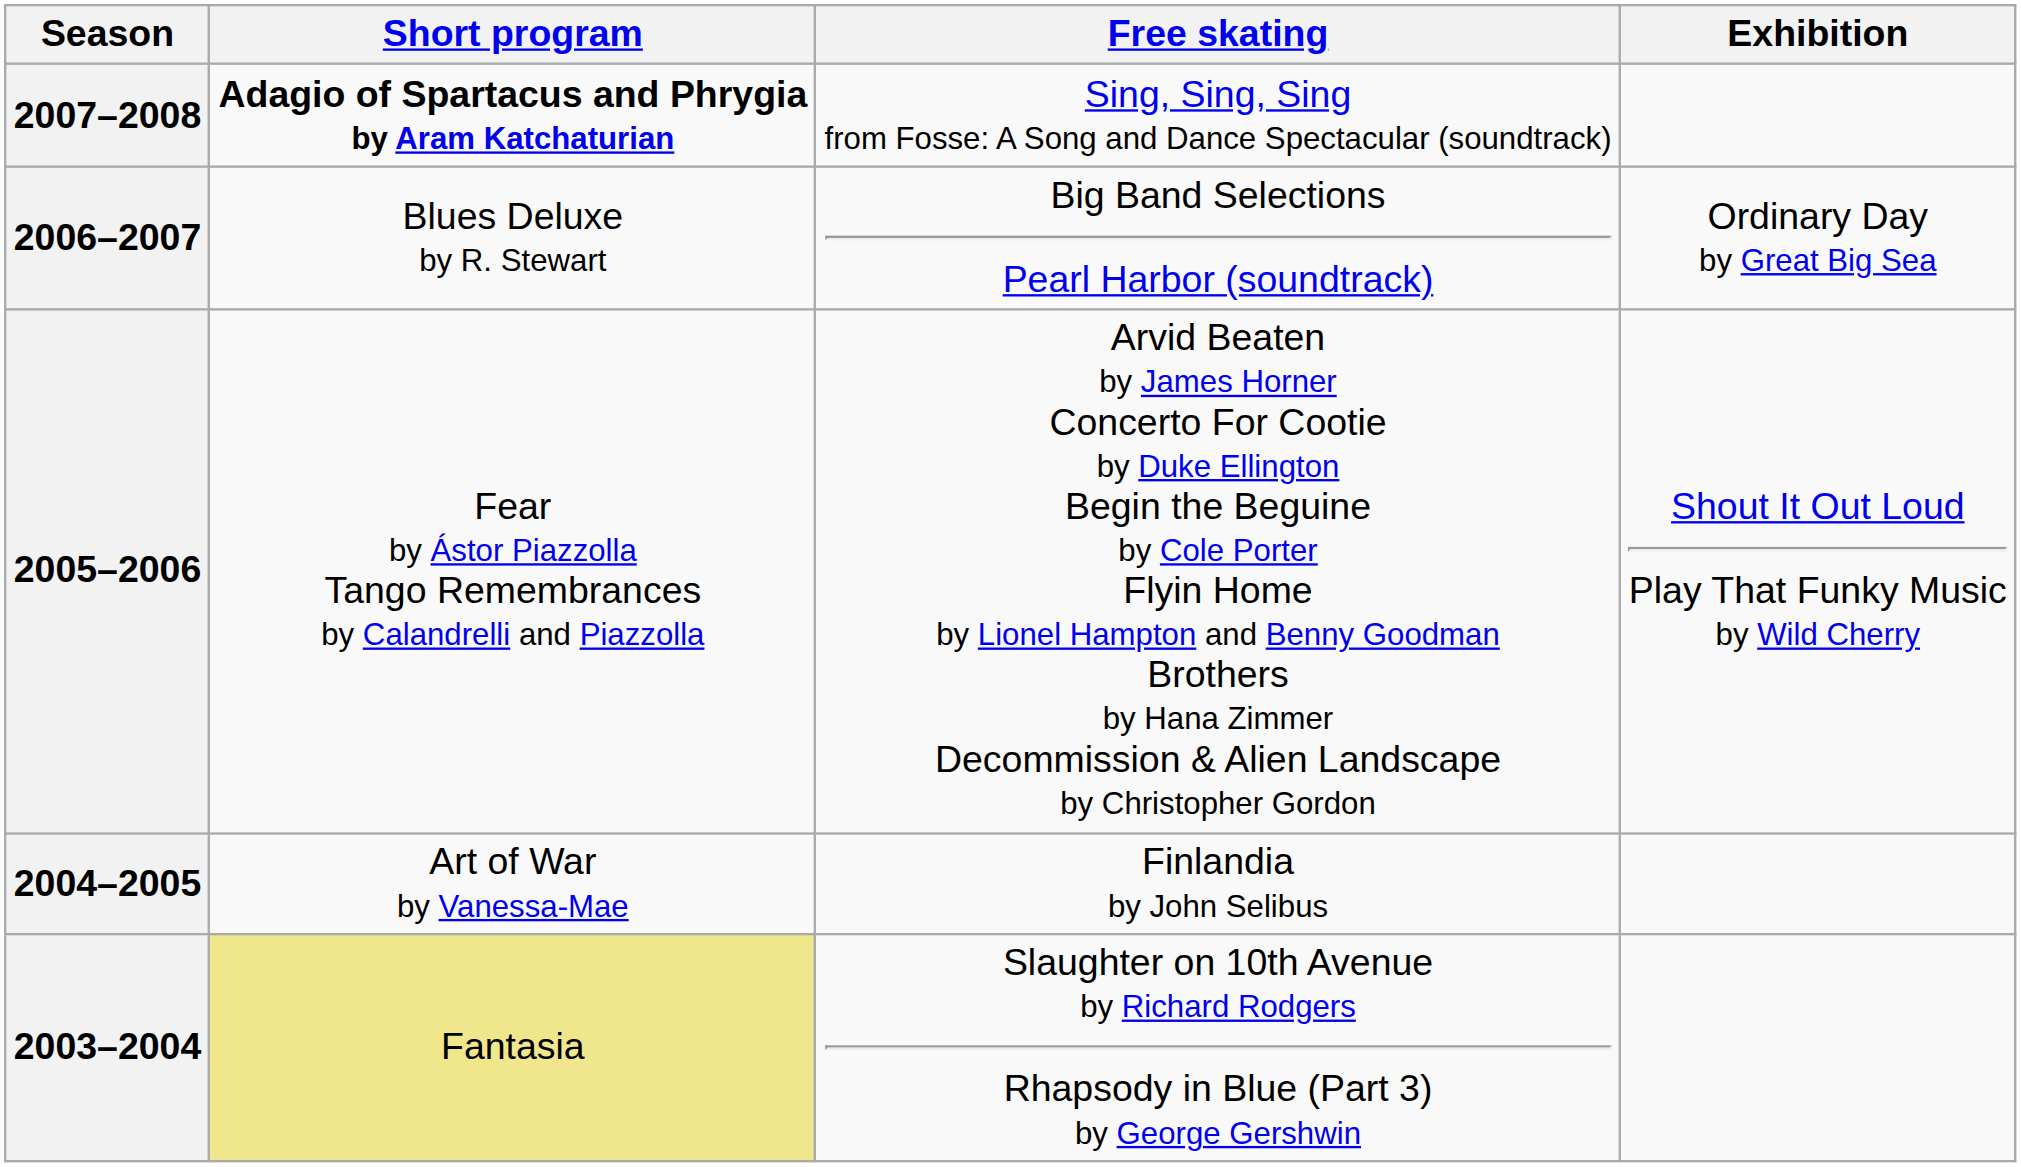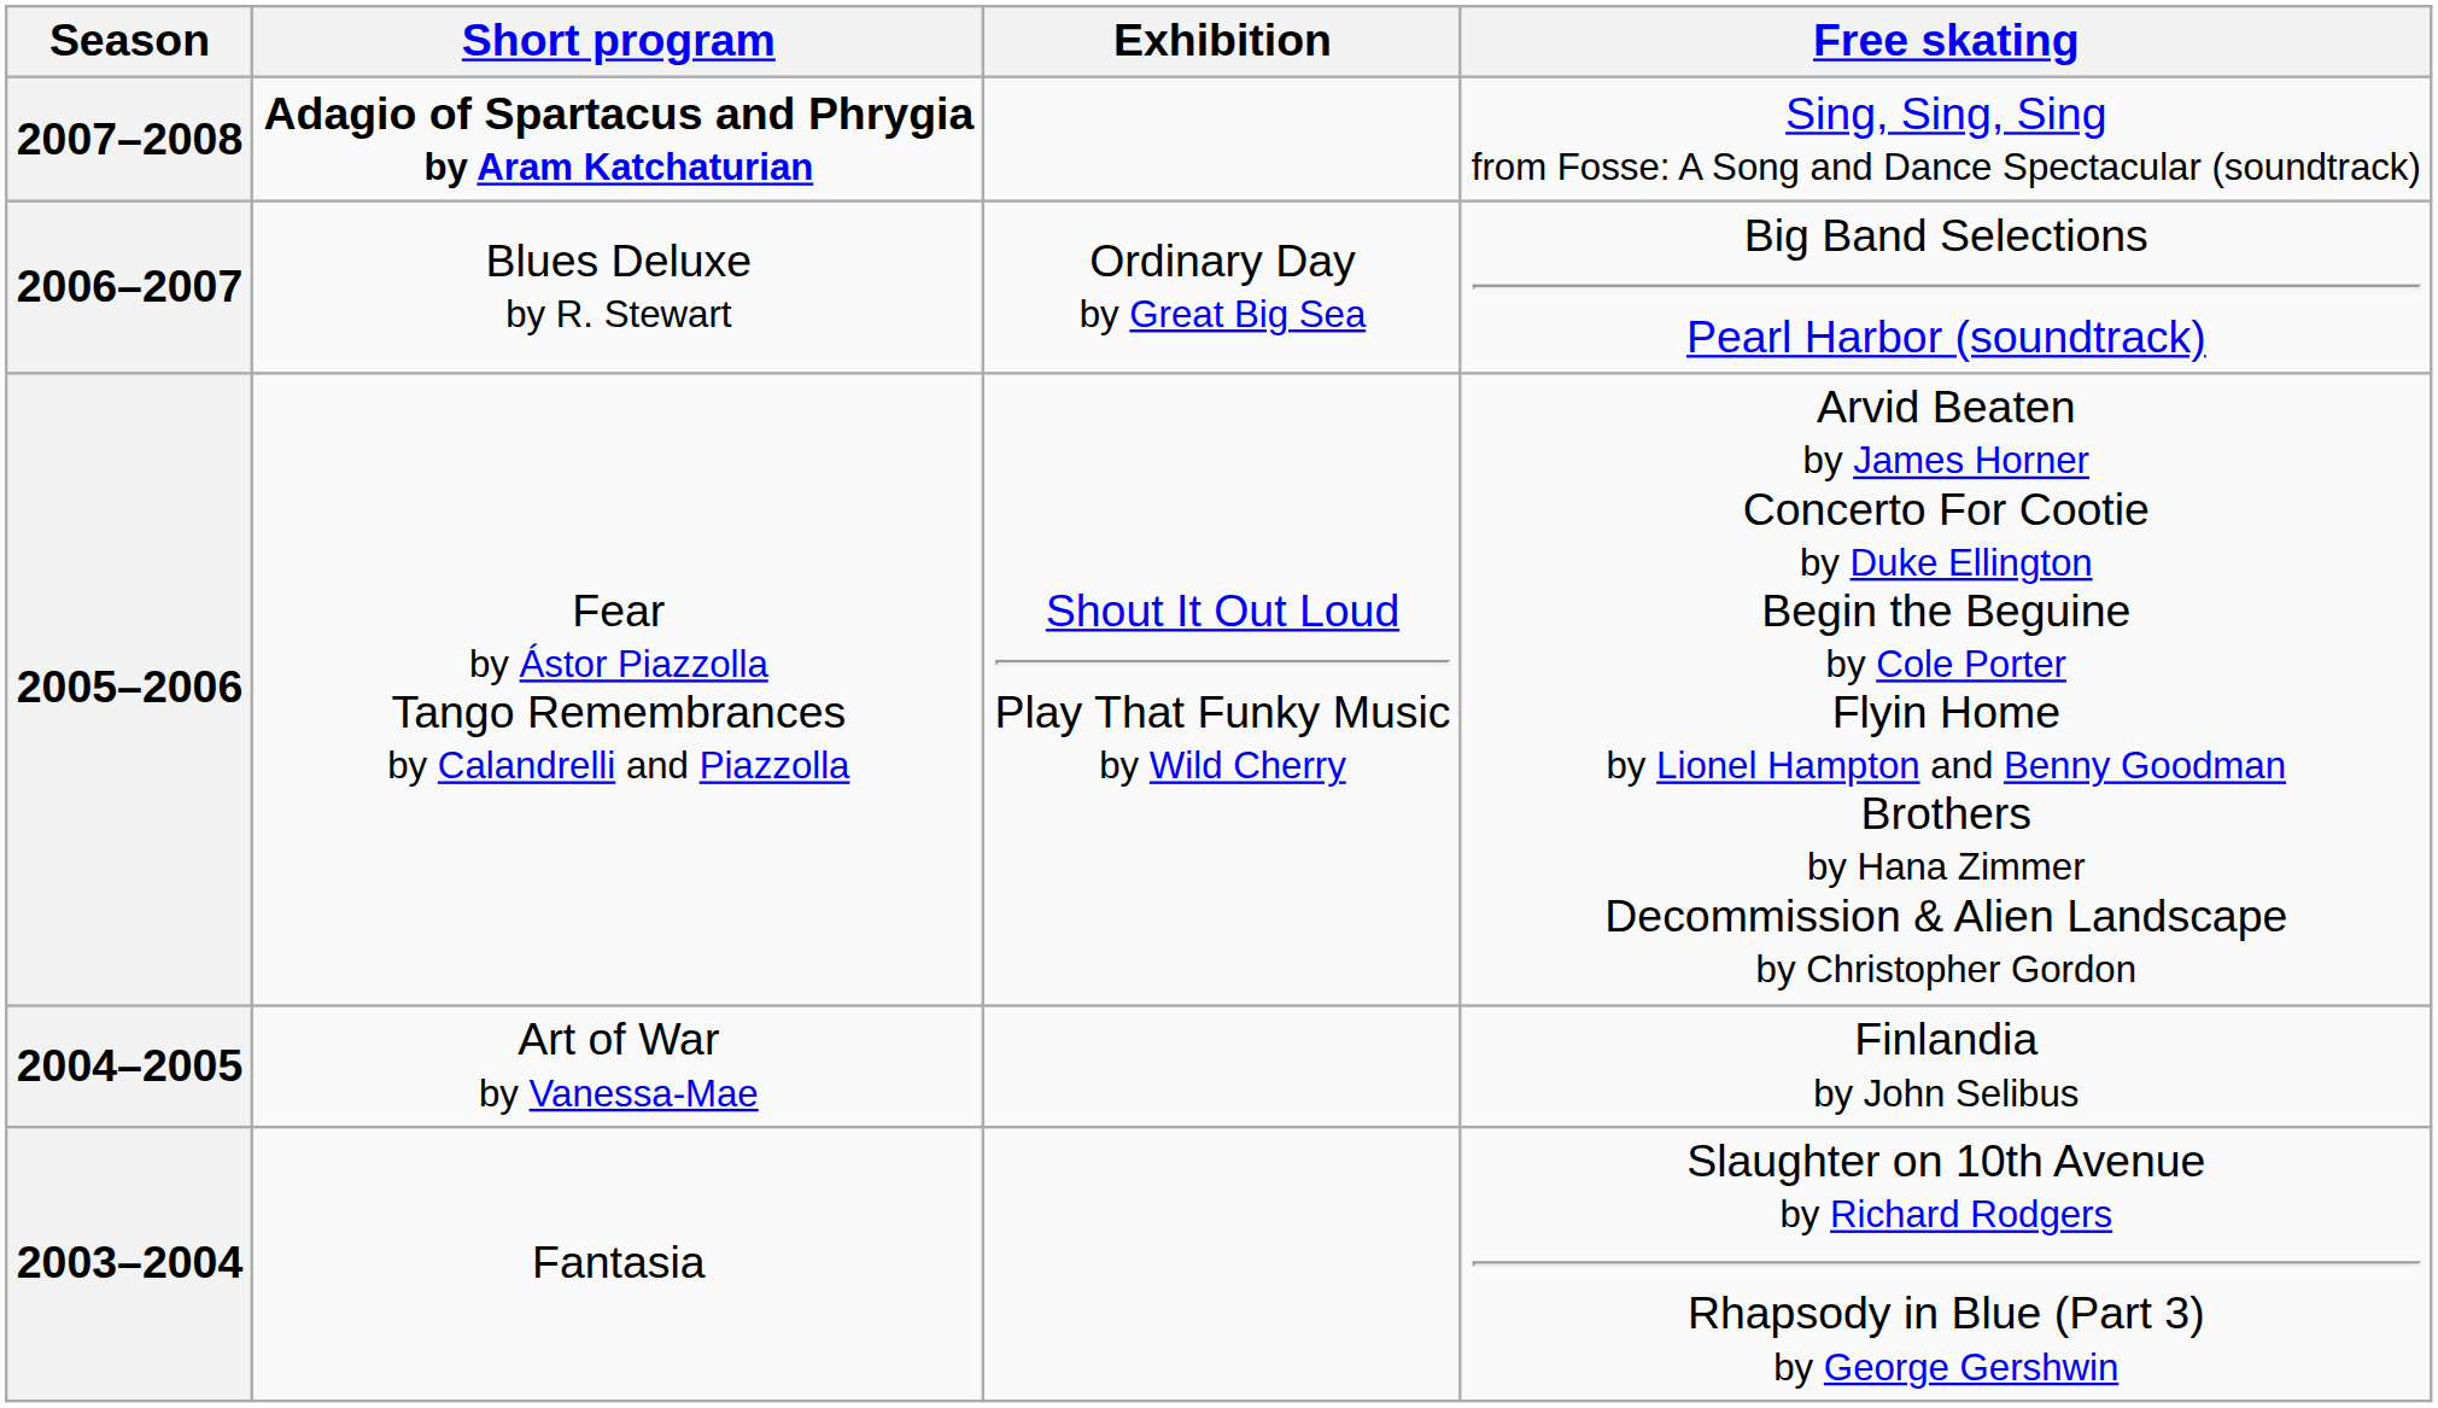 <table class="wikitable" style="text-align:center">
 <tr>
 <th>Season</th>
 <th><a href='#'>Short program</a></th>
+<th>Exhibition</th>
 <th><a href='#'>Free skating</a></th>
-<th>Exhibition</th>
 </tr>
 <tr>
 <th>2007–2008</th>
 <td><strong>Adagio of Spartacus and Phrygia <br><small> by <a href='#'>Aram Katchaturian</a></small></strong></td>
+<td></td>
 <td><a href='#'>Sing, Sing, Sing</a> <br><small> from Fosse: A Song and Dance Spectacular (soundtrack)</small></td>
-<td></td>
 </tr>
 <tr>
 <th>2006–2007</th>
 <td>Blues Deluxe <br><small> by R. Stewart</small></td>
+<td>Ordinary Day <br><small>by <a href='#'>Great Big Sea</a></small></td>
 <td>Big Band Selections <hr> <a href='#'>Pearl Harbor (soundtrack)</a></td>
-<td>Ordinary Day <br><small>by <a href='#'>Great Big Sea</a></small></td>
 </tr>
 <tr>
 <th>2005–2006</th>
 <td>Fear <br><small> by <a href='#'>Ástor Piazzolla</a> </small> <br> Tango Remembrances <br><small> by <a href='#'>Calandrelli</a> and <a href='#'>Piazzolla</a></small></td>
+<td><a href='#'>Shout It Out Loud</a> <hr> Play That Funky Music <br><small> by <a href='#'>Wild Cherry</a></small></td>
 <td>Arvid Beaten <br><small> by <a href='#'>James Horner</a> </small><br>Concerto For Cootie <br><small> by <a href='#'>Duke Ellington</a> </small><br>Begin the Beguine <br><small> by <a href='#'>Cole Porter</a> </small><br> Flyin Home <br><small> by <a href='#'>Lionel Hampton</a> and <a href='#'>Benny Goodman</a> </small><br> Brothers <br><small> by Hana Zimmer </small><br>Decommission & Alien Landscape <br><small> by Christopher Gordon </small></td>
-<td><a href='#'>Shout It Out Loud</a> <hr> Play That Funky Music <br><small> by <a href='#'>Wild Cherry</a></small></td>
 </tr>
 <tr>
 <th>2004–2005</th>
 <td>Art of War<br><small> by <a href='#'>Vanessa-Mae</a></small></td>
+<td></td>
 <td>Finlandia <br><small>by John Selibus</small></td>
-<td></td>
 </tr>
 <tr>
 <th>2003–2004</th>
-<td style="background: khaki;">Fantasia</td>
+<td>Fantasia</td>
+<td></td>
 <td>Slaughter on 10th Avenue <br><small> by <a href='#'>Richard Rodgers</a> </small> <hr> Rhapsody in Blue (Part 3) <br><small>by <a href='#'>George Gershwin</a></small></td>
-<td></td>
 </tr>
 </table>
